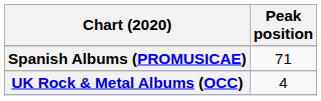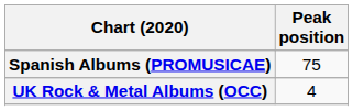 <table class="wikitable sortable plainrowheaders" style="text-align:center">
 <tr>
 <th scope="col">Chart (2020)</th>
 <th scope="col">Peak<br>position</th>
 </tr>
 <tr>
 </tr>
 <tr>
 </tr>
 <tr>
 </tr>
 <tr>
 </tr>
 <tr>
 </tr>
 <tr>
 </tr>
 <tr>
 </tr>
 <tr>
 </tr>
 <tr>
 </tr>
 <tr>
 </tr>
 <tr>
 </tr>
 <tr>
 </tr>
 <tr>
 </tr>
 <tr>
 </tr>
 <tr>
 <th scope="row">Spanish Albums (<a href='#'>PROMUSICAE</a>)</th>
-<td>71</td>
+<td>75</td>
 </tr>
 <tr>
 </tr>
 <tr>
 <th scope="row"><a href='#'>UK Rock & Metal Albums</a> (<a href='#'>OCC</a>)</th>
 <td>4</td>
 </tr>
 <tr>
 </tr>
 <tr>
 </tr>
 <tr>
 </tr>
 </table>
